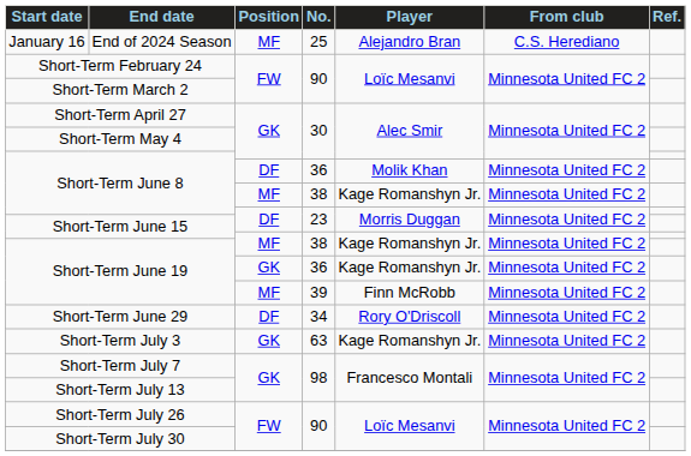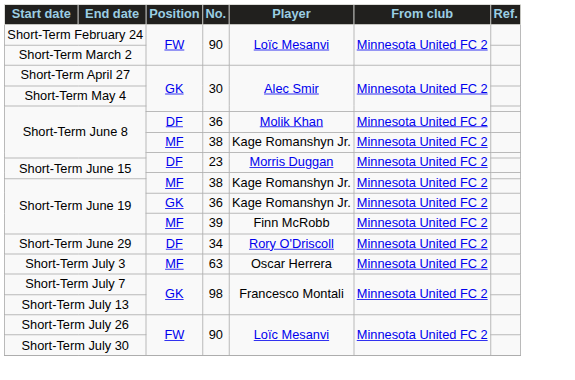 <table class="wikitable sortable" style="text-align:center">
 <tr>
 <th style="background:#21201E;color:#9BCEE3;border:1px solid #E1E2DD">Start date</th>
 <th style="background:#21201E;color:#9BCEE3;border:1px solid #E1E2DD">End date</th>
 <th style="background:#21201E;color:#9BCEE3;border:1px solid #E1E2DD">Position</th>
 <th style="background:#21201E;color:#9BCEE3;border:1px solid #E1E2DD">No.</th>
 <th style="background:#21201E;color:#9BCEE3;border:1px solid #E1E2DD">Player</th>
 <th style="background:#21201E;color:#9BCEE3;border:1px solid #E1E2DD">From club</th>
 <th style="background:#21201E;color:#9BCEE3;border:1px solid #E1E2DD">Ref.</th>
-</tr>
-<tr>
-<td>January 16</td>
-<td>End of 2024 Season</td>
-<td><a href='#'>MF</a></td>
-<td>25</td>
-<td> <a href='#'>Alejandro Bran</a></td>
-<td> <a href='#'>C.S. Herediano</a></td>
-<td></td>
 </tr>
 <tr>
 <td colspan="2">Short-Term February 24</td>
 <td rowspan="2"><a href='#'>FW</a></td>
 <td rowspan="2">90</td>
 <td rowspan="2"> <a href='#'>Loïc Mesanvi</a></td>
 <td rowspan="2"> <a href='#'>Minnesota United FC 2</a></td>
 <td></td>
 </tr>
 <tr>
 <td colspan="2">Short-Term March 2</td>
 <td></td>
 </tr>
 <tr>
 <td colspan="2">Short-Term April 27</td>
 <td rowspan="3"><a href='#'>GK</a></td>
 <td rowspan="3">30</td>
 <td rowspan="3"> <a href='#'>Alec Smir</a></td>
 <td rowspan="3"> <a href='#'>Minnesota United FC 2</a></td>
 <td></td>
 </tr>
 <tr>
 <td colspan="2">Short-Term May 4</td>
 <td></td>
 </tr>
 <tr>
 <td colspan="2" rowspan="4">Short-Term June 8</td>
 <td></td>
 </tr>
 <tr>
 <td><a href='#'>DF</a></td>
 <td>36</td>
 <td> <a href='#'>Molik Khan</a></td>
 <td> <a href='#'>Minnesota United FC 2</a></td>
 <td></td>
 </tr>
 <tr>
 <td><a href='#'>MF</a></td>
 <td>38</td>
 <td> Kage Romanshyn Jr.</td>
 <td> <a href='#'>Minnesota United FC 2</a></td>
 <td></td>
 </tr>
 <tr>
 <td rowspan="2"><a href='#'>DF</a></td>
 <td rowspan="2">23</td>
 <td rowspan="2"> <a href='#'>Morris Duggan</a></td>
 <td rowspan="2"> <a href='#'>Minnesota United FC 2</a></td>
 <td></td>
 </tr>
 <tr>
 <td colspan="2" rowspan="2">Short-Term June 15</td>
 <td></td>
 </tr>
 <tr>
 <td rowspan="2"><a href='#'>MF</a></td>
 <td rowspan="2">38</td>
 <td rowspan="2"> Kage Romanshyn Jr.</td>
 <td rowspan="2"> <a href='#'>Minnesota United FC 2</a></td>
 <td></td>
 </tr>
 <tr>
 <td colspan="2" rowspan="3">Short-Term June 19</td>
 <td></td>
 </tr>
 <tr>
 <td><a href='#'>GK</a></td>
 <td>36</td>
 <td> Kage Romanshyn Jr.</td>
 <td> <a href='#'>Minnesota United FC 2</a></td>
 <td></td>
 </tr>
 <tr>
 <td><a href='#'>MF</a></td>
 <td>39</td>
 <td> Finn McRobb</td>
 <td> <a href='#'>Minnesota United FC 2</a></td>
 <td></td>
 </tr>
 <tr>
 <td colspan="2">Short-Term June 29</td>
 <td><a href='#'>DF</a></td>
 <td>34</td>
 <td> <a href='#'>Rory O'Driscoll</a></td>
 <td> <a href='#'>Minnesota United FC 2</a></td>
 <td></td>
 </tr>
 <tr>
 <td colspan="2">Short-Term July 3</td>
-<td><a href='#'>GK</a></td>
+<td><a href='#'>MF</a></td>
 <td>63</td>
-<td> Kage Romanshyn Jr.</td>
+<td> Oscar Herrera</td>
 <td> <a href='#'>Minnesota United FC 2</a></td>
 <td></td>
 </tr>
 <tr>
 <td colspan="2">Short-Term July 7</td>
 <td rowspan="2"><a href='#'>GK</a></td>
 <td rowspan="2">98</td>
 <td rowspan="2"> Francesco Montali</td>
 <td rowspan="2"> <a href='#'>Minnesota United FC 2</a></td>
 <td></td>
 </tr>
 <tr>
 <td colspan="2">Short-Term July 13</td>
 <td></td>
 </tr>
 <tr>
 <td colspan="2">Short-Term July 26</td>
 <td rowspan="2"><a href='#'>FW</a></td>
 <td rowspan="2">90</td>
 <td rowspan="2"> <a href='#'>Loïc Mesanvi</a></td>
 <td rowspan="2"> <a href='#'>Minnesota United FC 2</a></td>
 <td></td>
 </tr>
 <tr>
 <td colspan="2">Short-Term July 30</td>
 <td></td>
 </tr>
 <tr>
 </tr>
 </table>
